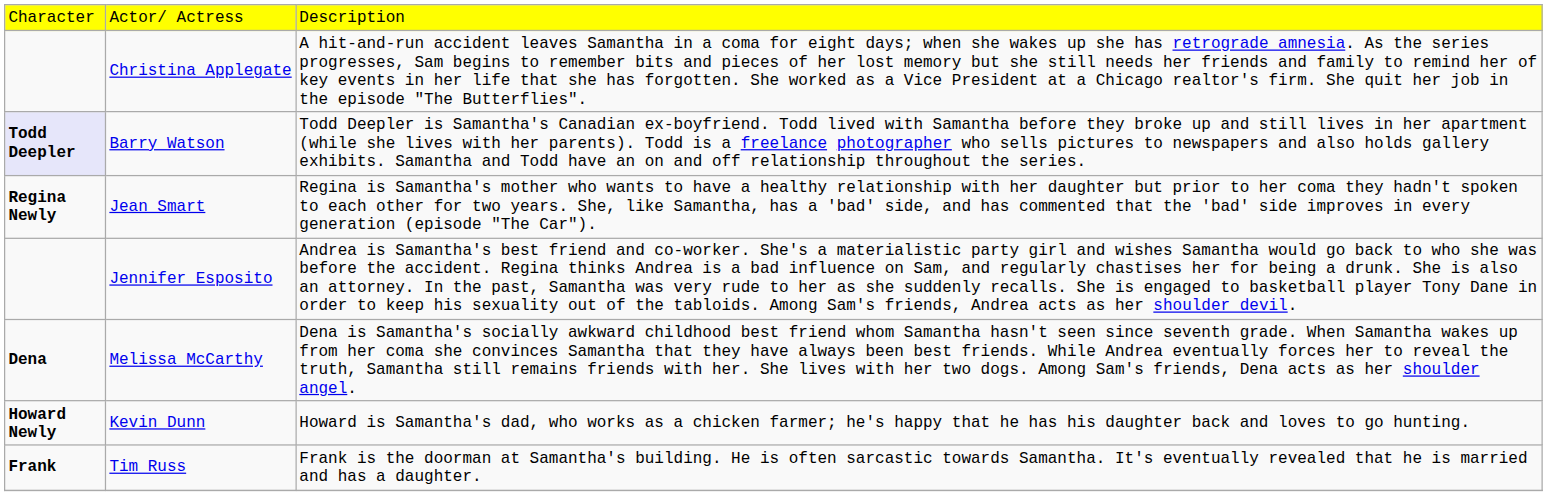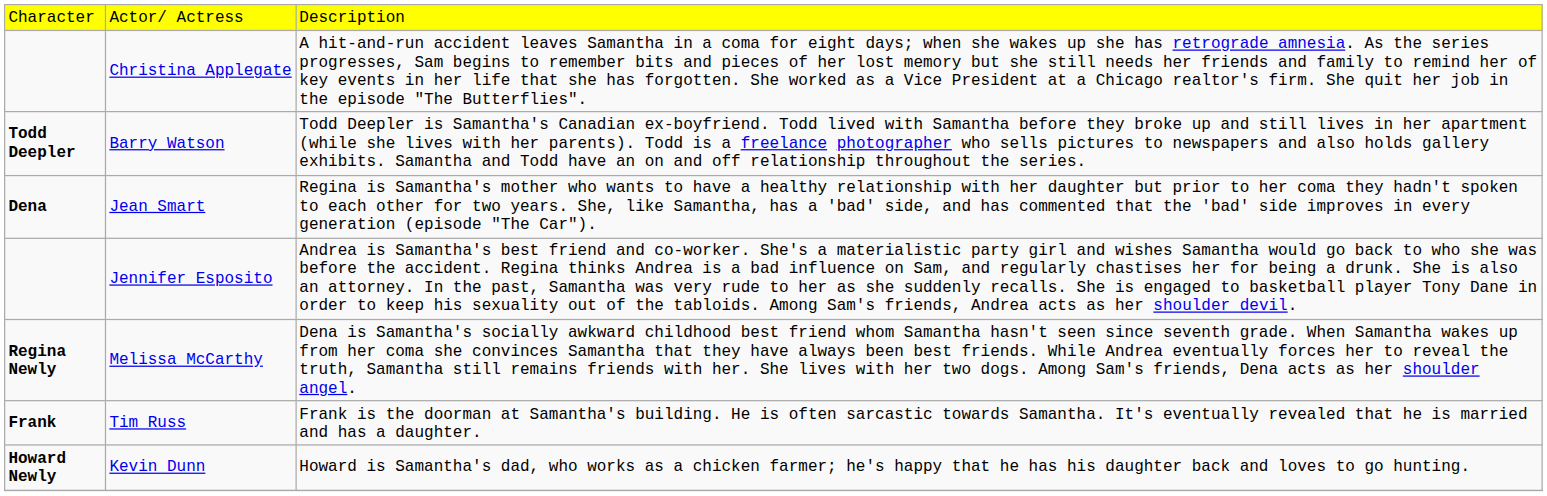 <table class="wikitable" border="1">
 <tr>
 <td colspan="1" style="background:yellow">Character</td>
 <td colspan="1" style="background:yellow">Actor/ Actress</td>
 <td colspan="1" style="background:yellow">Description</td>
 </tr>
 <tr>
 <td></td>
 <td><a href='#'>Christina Applegate</a></td>
 <td>A hit-and-run accident leaves Samantha in a coma for eight days; when she wakes up she has <a href='#'>retrograde amnesia</a>. As the series  progresses, Sam begins to remember bits and pieces of her lost memory but she still needs her friends and family to remind her of key events in her life that she has forgotten. She worked as a Vice President at a Chicago realtor's firm. She quit her job in the episode "The Butterflies".</td>
 </tr>
 <tr>
-<td style="background: lavender;"><strong>Todd Deepler</strong></td>
+<td><strong>Todd Deepler</strong></td>
 <td><a href='#'>Barry Watson</a></td>
 <td>Todd Deepler is Samantha's Canadian ex-boyfriend. Todd lived with Samantha before they broke up and still lives in her apartment (while she lives with her parents). Todd is a <a href='#'>freelance</a> <a href='#'>photographer</a> who sells pictures to newspapers and also holds gallery exhibits. Samantha and Todd have an on and off relationship throughout the series.</td>
 </tr>
 <tr>
-<td><strong>Regina Newly</strong></td>
+<td><strong>Dena</strong></td>
 <td><a href='#'>Jean Smart</a></td>
 <td>Regina is Samantha's mother who wants to have a healthy relationship with her daughter but prior to her coma they hadn't spoken to each other for two years. She, like Samantha, has a 'bad' side, and has commented that the 'bad' side improves in every generation (episode "The Car").</td>
 </tr>
 <tr>
 <td></td>
 <td><a href='#'>Jennifer Esposito</a></td>
 <td>Andrea is Samantha's best friend and co-worker. She's a materialistic party girl and wishes Samantha would go back to who she was before the accident. Regina thinks Andrea is a bad influence on Sam, and regularly chastises her for being a drunk. She is also an attorney. In the past, Samantha was very rude to her as she suddenly recalls. She is engaged to basketball player Tony Dane in order to keep his sexuality out of the tabloids. Among Sam's friends, Andrea acts as her <a href='#'>shoulder devil</a>.</td>
 </tr>
 <tr>
-<td><strong>Dena</strong></td>
+<td><strong>Regina Newly</strong></td>
 <td><a href='#'>Melissa McCarthy</a></td>
 <td>Dena is Samantha's socially awkward childhood best friend whom Samantha hasn't seen since seventh grade. When Samantha wakes up from her coma she convinces Samantha that they have always been best friends. While Andrea eventually forces her to reveal the truth, Samantha still remains friends with her. She lives with her two dogs. Among Sam's friends, Dena acts as her <a href='#'>shoulder angel</a>.</td>
+</tr>
+<tr>
+<td><strong>Frank </strong></td>
+<td><a href='#'>Tim Russ</a></td>
+<td>Frank is the doorman at Samantha's building. He is often sarcastic towards Samantha. It's eventually revealed that he is married and has a daughter.</td>
 </tr>
 <tr>
 <td><strong>Howard Newly</strong></td>
 <td><a href='#'>Kevin Dunn</a></td>
 <td>Howard is Samantha's dad, who works as a chicken farmer; he's happy that he has his daughter back and loves to go hunting.</td>
 </tr>
 <tr>
-<td><strong>Frank </strong></td>
-<td><a href='#'>Tim Russ</a></td>
-<td>Frank is the doorman at Samantha's building. He is often sarcastic towards Samantha. It's eventually revealed that he is married and has a daughter.</td>
-</tr>
-<tr>
 </tr>
 </table>
